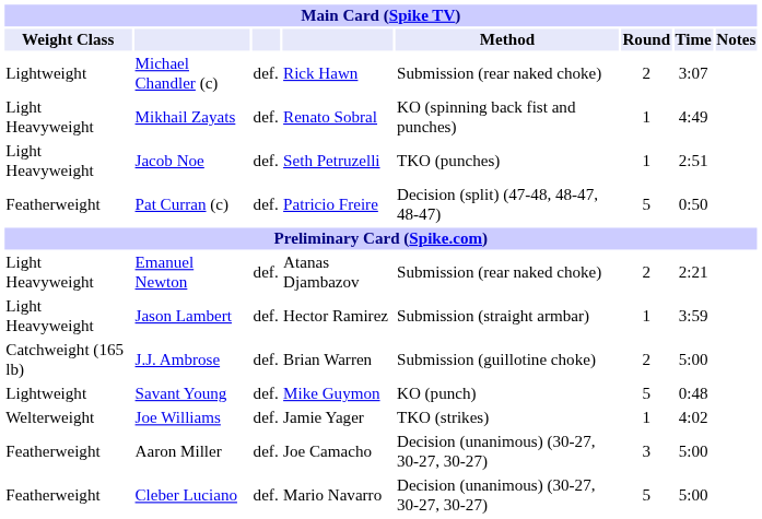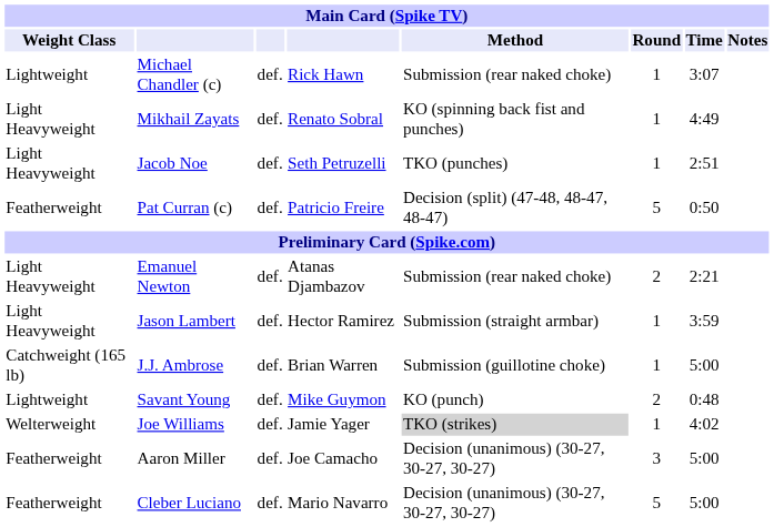 <table class="toccolours" style="font-size: 85%;">
 <tr>
 <th colspan="8" style="background-color: #ccf; color: #000080; text-align: center;"><strong>Main Card (<a href='#'>Spike TV</a>)</strong></th>
 </tr>
 <tr>
 <th colspan="1" style="background-color: #E6E8FA; color: #000000; text-align: center;">Weight Class</th>
 <th colspan="1" style="background-color: #E6E8FA; color: #000000; text-align: center;"></th>
 <th colspan="1" style="background-color: #E6E8FA; color: #000000; text-align: center;"></th>
 <th colspan="1" style="background-color: #E6E8FA; color: #000000; text-align: center;"></th>
 <th colspan="1" style="background-color: #E6E8FA; color: #000000; text-align: center;">Method</th>
 <th colspan="1" style="background-color: #E6E8FA; color: #000000; text-align: center;">Round</th>
 <th colspan="1" style="background-color: #E6E8FA; color: #000000; text-align: center;">Time</th>
 <th colspan="1" style="background-color: #E6E8FA; color: #000000; text-align: center;">Notes</th>
 </tr>
 <tr>
 <td>Lightweight</td>
 <td><a href='#'>Michael Chandler</a> (c)</td>
 <td align=center>def.</td>
 <td><a href='#'>Rick Hawn</a></td>
 <td>Submission (rear naked choke)</td>
-<td align=center>2</td>
+<td align=center>1</td>
 <td align=center>3:07</td>
 <td></td>
 </tr>
 <tr>
 <td>Light Heavyweight</td>
 <td><a href='#'>Mikhail Zayats</a></td>
 <td align=center>def.</td>
 <td><a href='#'>Renato Sobral</a></td>
 <td>KO (spinning back fist and punches)</td>
 <td align=center>1</td>
 <td align=center>4:49</td>
 <td></td>
 </tr>
 <tr>
 <td>Light Heavyweight</td>
 <td><a href='#'>Jacob Noe</a></td>
 <td align=center>def.</td>
 <td><a href='#'>Seth Petruzelli</a></td>
 <td>TKO (punches)</td>
 <td align=center>1</td>
 <td align=center>2:51</td>
 <td></td>
 </tr>
 <tr>
 <td>Featherweight</td>
 <td><a href='#'>Pat Curran</a> (c)</td>
 <td align=center>def.</td>
 <td><a href='#'>Patricio Freire</a></td>
 <td>Decision (split) (47-48, 48-47, 48-47)</td>
 <td align=center>5</td>
 <td align=center>0:50</td>
 <td></td>
 </tr>
 <tr>
 <th colspan="8" style="background-color: #ccf; color: #000080; text-align: center;"><strong>Preliminary Card (<a href='#'>Spike.com</a>)</strong></th>
 </tr>
 <tr>
 <td>Light Heavyweight</td>
 <td><a href='#'>Emanuel Newton</a></td>
 <td align=center>def.</td>
 <td>Atanas Djambazov</td>
 <td>Submission (rear naked choke)</td>
 <td align=center>2</td>
 <td align=center>2:21</td>
 <td></td>
 </tr>
 <tr>
 <td>Light Heavyweight</td>
 <td><a href='#'>Jason Lambert</a></td>
 <td align=center>def.</td>
 <td>Hector Ramirez</td>
 <td>Submission (straight armbar)</td>
 <td align=center>1</td>
 <td align=center>3:59</td>
 <td></td>
 </tr>
 <tr>
 <td>Catchweight (165 lb)</td>
 <td><a href='#'>J.J. Ambrose</a></td>
 <td align=center>def.</td>
 <td>Brian Warren</td>
 <td>Submission (guillotine choke)</td>
-<td align=center>2</td>
+<td align=center>1</td>
 <td align=center>5:00</td>
 <td></td>
 </tr>
 <tr>
 <td>Lightweight</td>
 <td><a href='#'>Savant Young</a></td>
 <td align=center>def.</td>
 <td><a href='#'>Mike Guymon</a></td>
 <td>KO (punch)</td>
-<td align=center>5</td>
+<td align=center>2</td>
 <td align=center>0:48</td>
 <td></td>
 </tr>
 <tr>
 <td>Welterweight</td>
 <td><a href='#'>Joe Williams</a></td>
 <td align=center>def.</td>
 <td>Jamie Yager</td>
-<td>TKO (strikes)</td>
+<td style="background: lightgrey;">TKO (strikes)</td>
 <td align=center>1</td>
 <td align=center>4:02</td>
 <td></td>
 </tr>
 <tr>
 <td>Featherweight</td>
 <td>Aaron Miller</td>
 <td align=center>def.</td>
 <td>Joe Camacho</td>
 <td>Decision (unanimous) (30-27, 30-27, 30-27)</td>
 <td align=center>3</td>
 <td align=center>5:00</td>
 <td></td>
 </tr>
 <tr>
 <td>Featherweight</td>
 <td><a href='#'>Cleber Luciano</a></td>
 <td align=center>def.</td>
 <td>Mario Navarro</td>
 <td>Decision (unanimous) (30-27, 30-27, 30-27)</td>
 <td align=center>5</td>
 <td align=center>5:00</td>
 <td></td>
 </tr>
 <tr>
 </tr>
 </table>
